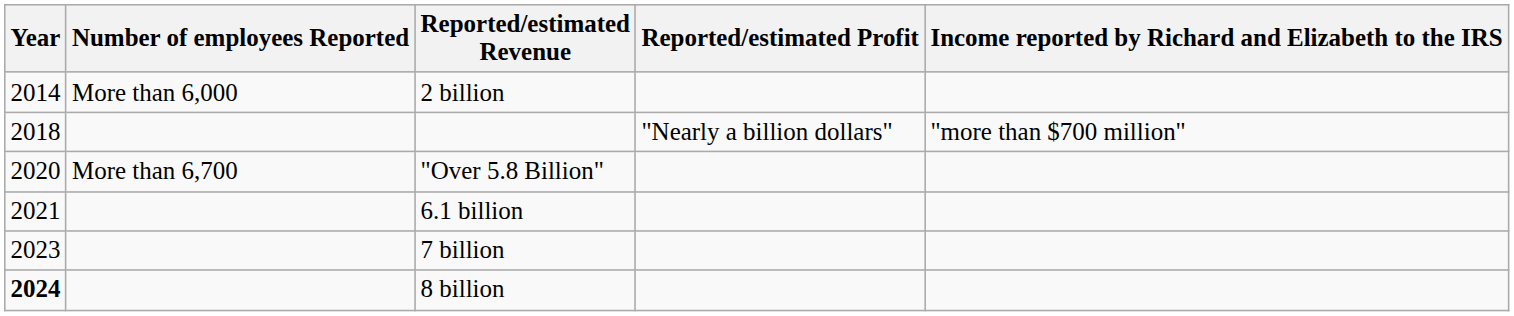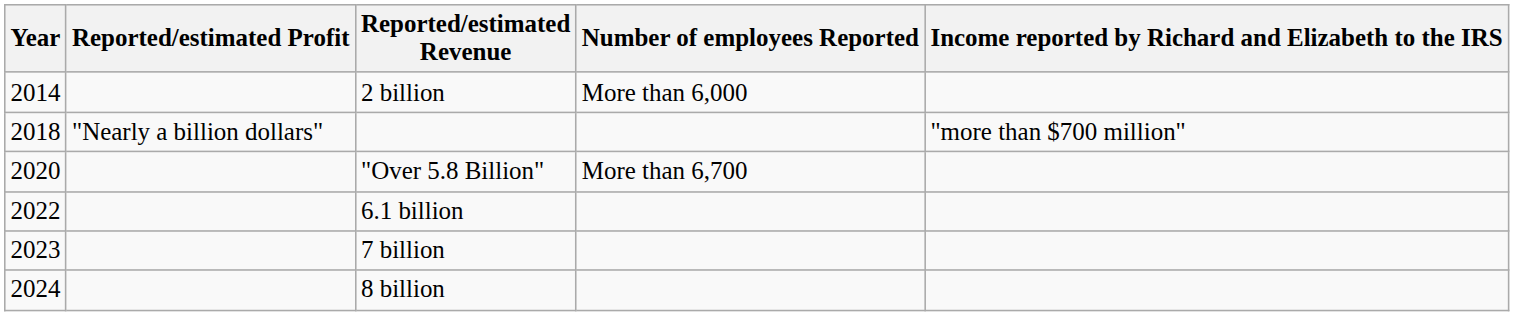 <table class="wikitable">
 <tr>
 <th>Year</th>
+<th>Reported/estimated Profit</th>
+<th>Reported/estimated<br>Revenue</th>
 <th>Number of employees Reported</th>
-<th>Reported/estimated<br>Revenue</th>
-<th>Reported/estimated Profit</th>
 <th>Income reported by Richard and Elizabeth to the IRS</th>
 </tr>
 <tr>
 <td>2014</td>
+<td></td>
+<td>2 billion</td>
 <td>More than 6,000</td>
-<td>2 billion</td>
-<td></td>
 <td></td>
 </tr>
 <tr>
 <td>2018</td>
+<td>"Nearly a billion dollars"</td>
 <td></td>
 <td></td>
-<td>"Nearly a billion dollars"</td>
 <td>"more than $700 million"</td>
 </tr>
 <tr>
 <td>2020</td>
+<td></td>
+<td>"Over 5.8 Billion"</td>
 <td>More than 6,700</td>
-<td>"Over 5.8 Billion"</td>
-<td></td>
 <td></td>
 </tr>
 <tr>
-<td>2021</td>
+<td>2022</td>
 <td></td>
 <td>6.1 billion</td>
 <td></td>
 <td></td>
 </tr>
 <tr>
 <td>2023</td>
 <td></td>
 <td>7 billion</td>
 <td></td>
 <td></td>
 </tr>
 <tr>
-<td><strong>2024</strong></td>
+<td>2024</td>
 <td></td>
 <td>8 billion</td>
 <td></td>
 <td></td>
 </tr>
 </table>
